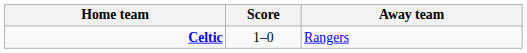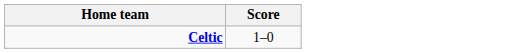 <table class="wikitable" style="border-collapse: collapse;">
 <tr>
 <th align="right" width="250">Home team</th>
 <th align="center" width="80"> Score </th>
-<th align="left" width="250">Away team</th>
 </tr>
 <tr>
 <td style="text-align: right;"><strong><a href='#'>Celtic</a></strong></td>
 <td style="text-align: center;">1–0</td>
-<td style="text-align: left;"><a href='#'>Rangers</a></td>
 </tr>
 </table>
